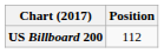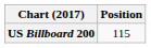 <table class="wikitable sortable plainrowheaders" style="text-align:center">
 <tr>
 <th scope="col">Chart (2017)</th>
 <th scope="col">Position</th>
 </tr>
 <tr>
 <th scope="row">US <em>Billboard</em> 200</th>
-<td>112</td>
+<td>115</td>
 </tr>
 </table>
